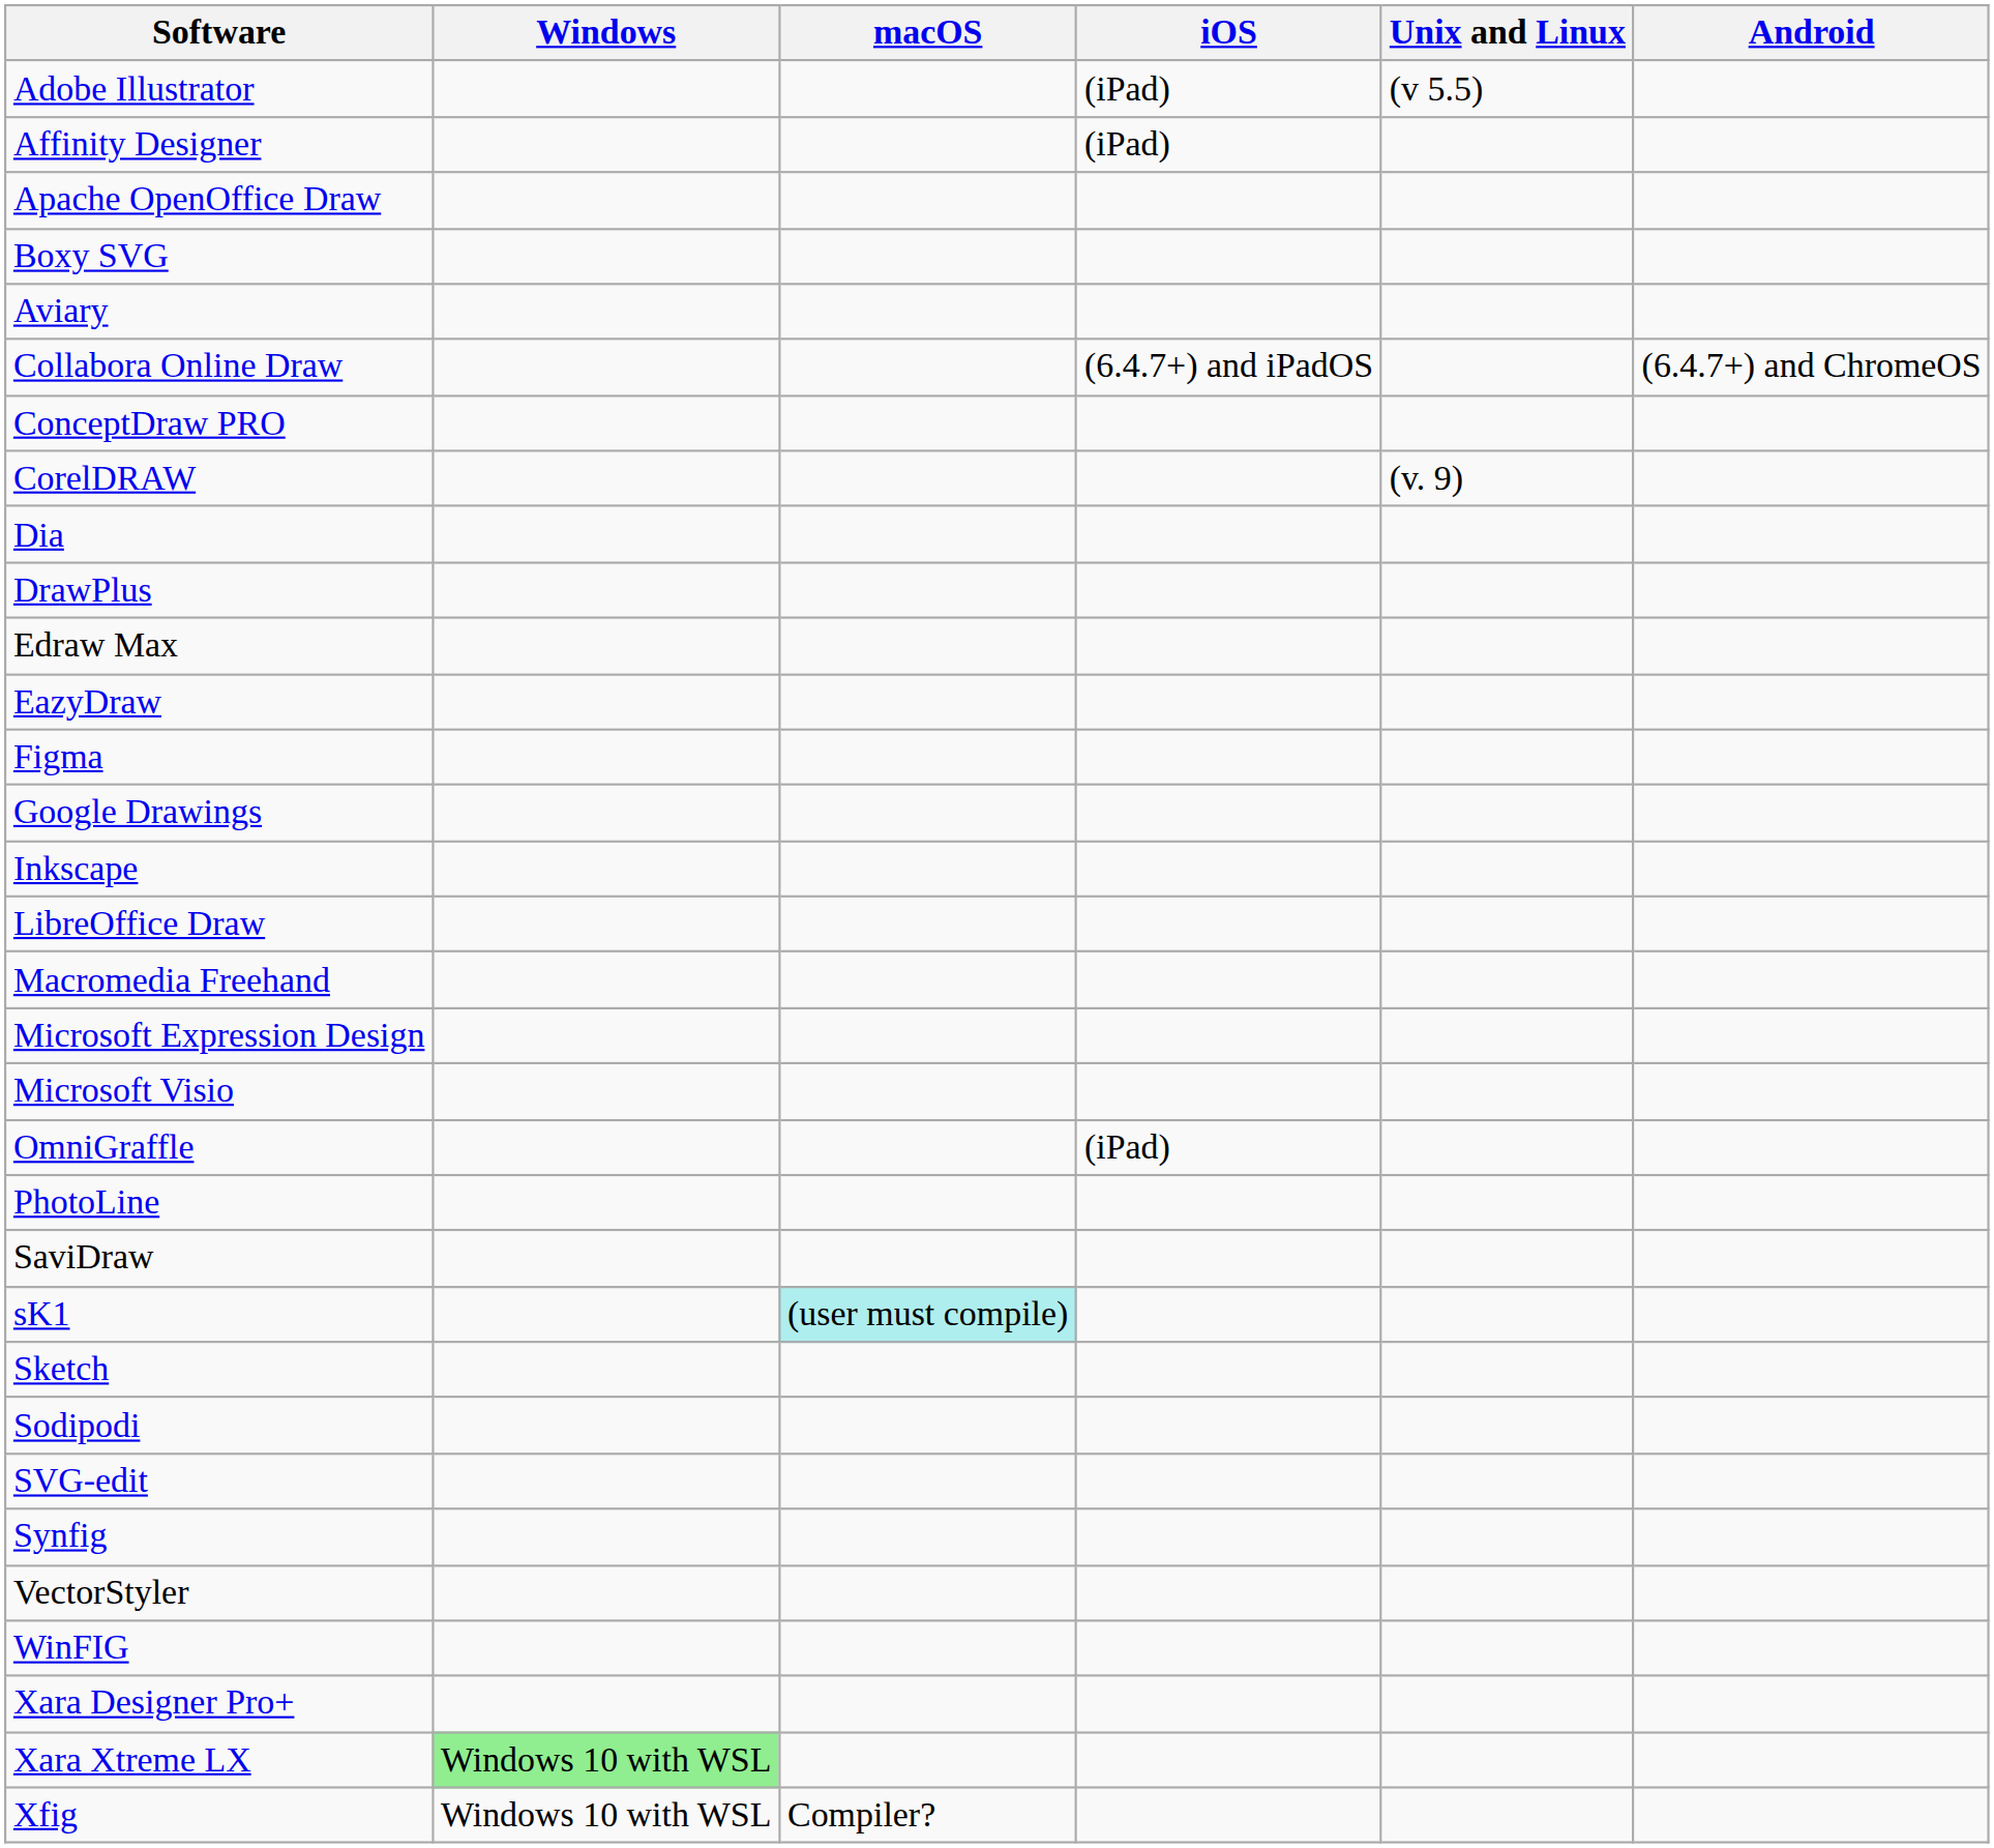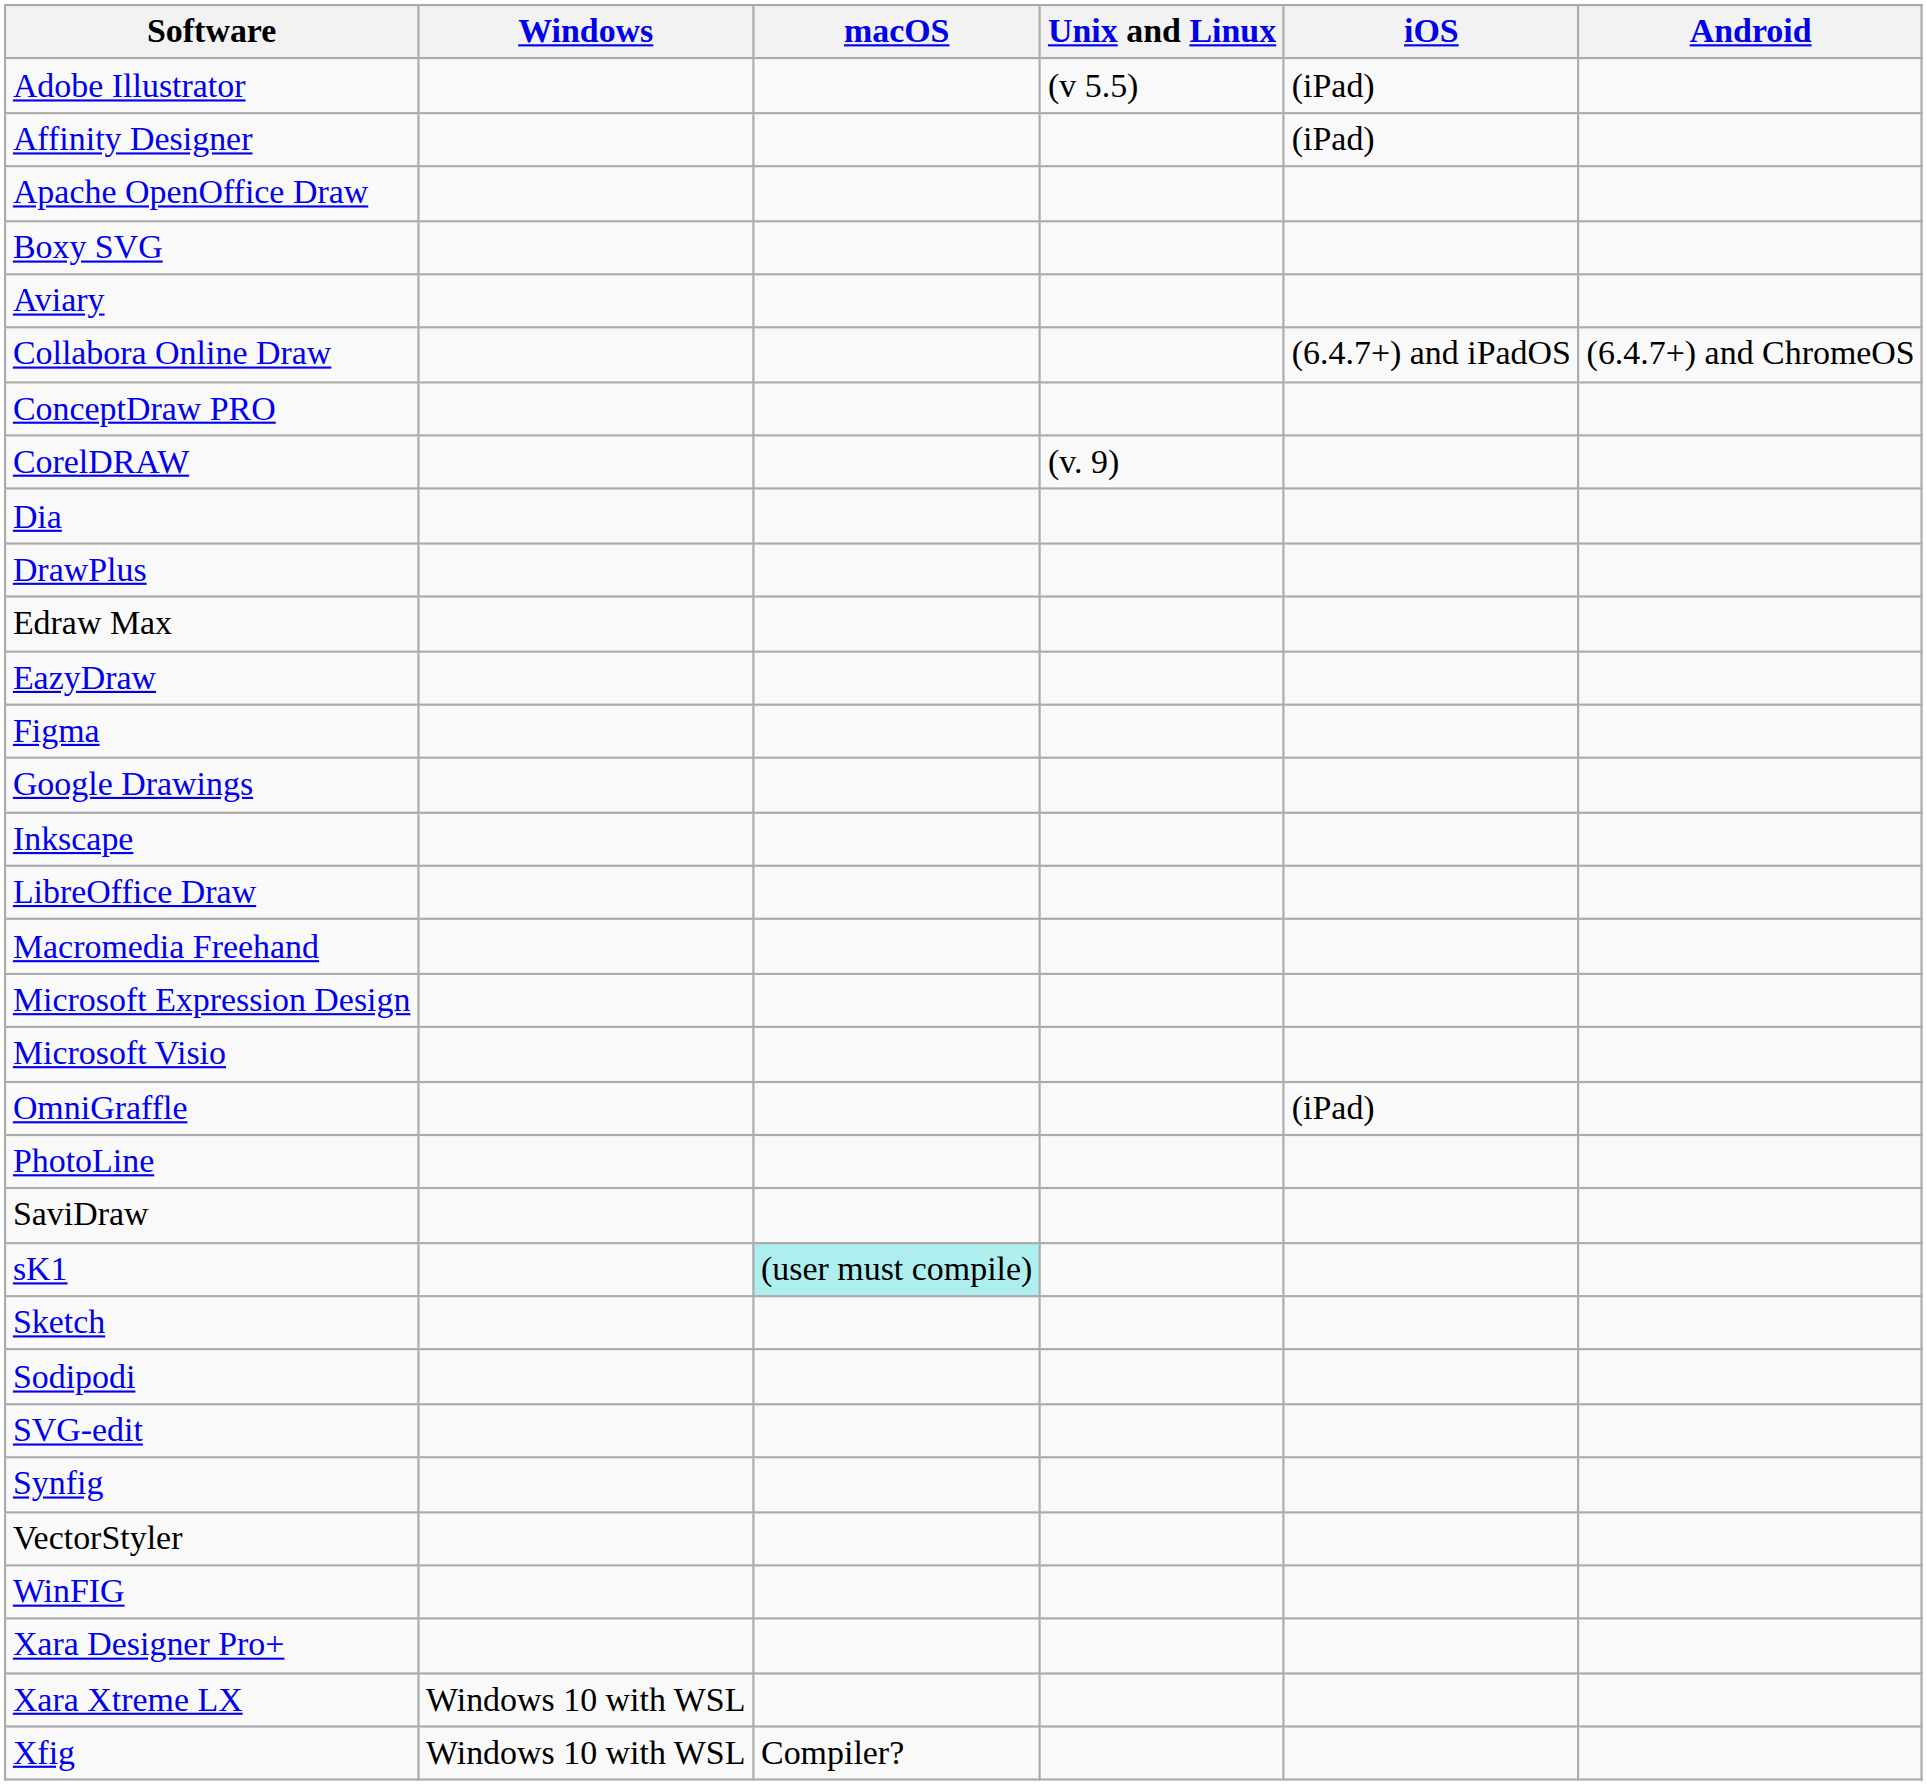 <table class="wikitable sortable" style="width: auto;">
 <tr>
 <th>Software</th>
 <th><a href='#'>Windows</a></th>
 <th><a href='#'>macOS</a></th>
+<th><a href='#'>Unix</a> and <a href='#'>Linux</a></th>
 <th><a href='#'>iOS</a></th>
-<th><a href='#'>Unix</a> and <a href='#'>Linux</a></th>
 <th><a href='#'>Android</a></th>
 </tr>
 <tr>
 <td><a href='#'>Adobe Illustrator</a></td>
 <td></td>
 <td></td>
+<td> (v 5.5)</td>
 <td> (iPad)</td>
-<td> (v 5.5)</td>
 <td></td>
 </tr>
 <tr>
 <td><a href='#'>Affinity Designer</a></td>
 <td></td>
 <td></td>
+<td></td>
 <td> (iPad)</td>
-<td></td>
 <td></td>
 </tr>
 <tr>
 <td><a href='#'>Apache OpenOffice Draw</a></td>
 <td></td>
 <td></td>
 <td></td>
 <td></td>
 <td></td>
 </tr>
 <tr>
 <td><a href='#'>Boxy SVG</a></td>
 <td></td>
 <td></td>
 <td></td>
 <td></td>
 <td></td>
 </tr>
 <tr>
 <td><a href='#'>Aviary</a></td>
 <td></td>
 <td></td>
 <td></td>
 <td></td>
 <td></td>
 </tr>
 <tr>
 <td><a href='#'>Collabora Online Draw</a></td>
 <td></td>
 <td></td>
+<td></td>
 <td> (6.4.7+) and iPadOS</td>
-<td></td>
 <td> (6.4.7+) and ChromeOS</td>
 </tr>
 <tr>
 <td><a href='#'>ConceptDraw PRO</a></td>
 <td></td>
 <td></td>
 <td></td>
 <td></td>
 <td></td>
 </tr>
 <tr>
 <td><a href='#'>CorelDRAW</a></td>
 <td></td>
 <td></td>
+<td> (v. 9)</td>
 <td></td>
-<td> (v. 9)</td>
 <td></td>
 </tr>
 <tr>
 <td><a href='#'>Dia</a></td>
 <td></td>
 <td></td>
 <td></td>
 <td></td>
 <td></td>
 </tr>
 <tr>
 <td><a href='#'>DrawPlus</a></td>
 <td></td>
 <td></td>
 <td></td>
 <td></td>
 <td></td>
 </tr>
 <tr>
 <td>Edraw Max</td>
 <td></td>
 <td></td>
 <td></td>
 <td></td>
 <td></td>
 </tr>
 <tr>
 <td><a href='#'>EazyDraw</a></td>
 <td></td>
 <td></td>
 <td></td>
 <td></td>
 <td></td>
 </tr>
 <tr>
 <td><a href='#'>Figma</a></td>
 <td></td>
 <td></td>
 <td></td>
 <td></td>
 <td></td>
 </tr>
 <tr>
 <td><a href='#'>Google Drawings</a></td>
 <td></td>
 <td></td>
 <td></td>
 <td></td>
 <td></td>
 </tr>
 <tr>
 <td><a href='#'>Inkscape</a></td>
 <td></td>
 <td></td>
 <td></td>
 <td></td>
 <td></td>
 </tr>
 <tr>
 <td><a href='#'>LibreOffice Draw</a></td>
 <td></td>
 <td></td>
 <td></td>
 <td></td>
 <td></td>
 </tr>
 <tr>
 <td><a href='#'>Macromedia Freehand</a></td>
 <td></td>
 <td></td>
 <td></td>
 <td></td>
 <td></td>
 </tr>
 <tr>
 <td><a href='#'>Microsoft Expression Design</a></td>
 <td></td>
 <td></td>
 <td></td>
 <td></td>
 <td></td>
 </tr>
 <tr>
 <td><a href='#'>Microsoft Visio</a></td>
 <td></td>
 <td></td>
 <td></td>
 <td></td>
 <td></td>
 </tr>
 <tr>
 <td><a href='#'>OmniGraffle</a></td>
 <td></td>
 <td></td>
+<td></td>
 <td> (iPad)</td>
-<td></td>
 <td></td>
 </tr>
 <tr>
 <td><a href='#'>PhotoLine</a></td>
 <td></td>
 <td></td>
 <td></td>
 <td></td>
 <td></td>
 </tr>
 <tr>
 <td>SaviDraw</td>
 <td></td>
 <td></td>
 <td></td>
 <td></td>
 <td></td>
 </tr>
 <tr>
 <td><a href='#'>sK1</a></td>
 <td></td>
 <td style="background: paleturquoise;"> (user must compile)</td>
 <td></td>
 <td></td>
 <td></td>
 </tr>
 <tr>
 <td><a href='#'>Sketch</a></td>
 <td></td>
 <td></td>
 <td></td>
 <td></td>
 <td></td>
 </tr>
 <tr>
 <td><a href='#'>Sodipodi</a></td>
 <td></td>
 <td></td>
 <td></td>
 <td></td>
 <td></td>
 </tr>
 <tr>
 <td><a href='#'>SVG-edit</a></td>
 <td></td>
 <td></td>
 <td></td>
 <td></td>
 <td></td>
 </tr>
 <tr>
 <td><a href='#'>Synfig</a></td>
 <td></td>
 <td></td>
 <td></td>
 <td></td>
 <td></td>
 </tr>
 <tr>
 <td>VectorStyler</td>
 <td></td>
 <td></td>
 <td></td>
 <td></td>
 <td></td>
 </tr>
 <tr>
 <td><a href='#'>WinFIG</a></td>
 <td></td>
 <td></td>
 <td></td>
 <td></td>
 <td></td>
 </tr>
 <tr>
 <td><a href='#'>Xara Designer Pro+</a></td>
 <td></td>
 <td></td>
 <td></td>
 <td></td>
 <td></td>
 </tr>
 <tr>
 <td><a href='#'>Xara Xtreme LX</a></td>
-<td style="background: lightgreen;"> Windows 10 with WSL</td>
+<td> Windows 10 with WSL</td>
 <td></td>
 <td></td>
 <td></td>
 <td></td>
 </tr>
 <tr>
 <td><a href='#'>Xfig</a></td>
 <td> Windows 10 with WSL</td>
 <td> Compiler?</td>
 <td></td>
 <td></td>
 <td></td>
 </tr>
 </table>
